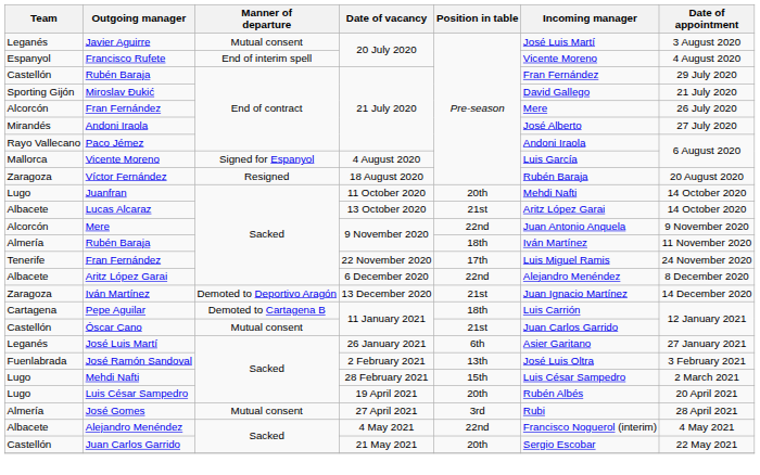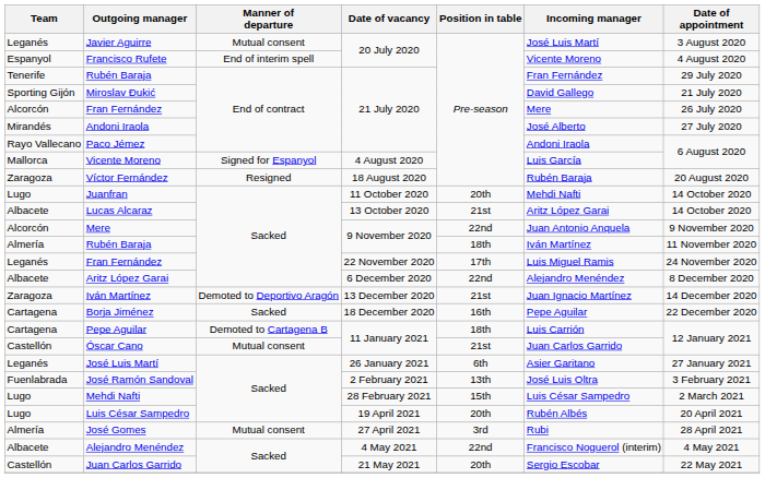 <table class="wikitable sortable">
 <tr>
 <th>Team</th>
 <th>Outgoing manager</th>
 <th>Manner of<br>departure</th>
 <th>Date of vacancy</th>
 <th>Position in table</th>
 <th>Incoming manager</th>
 <th>Date of<br>appointment</th>
 </tr>
 <tr>
 <td>Leganés</td>
 <td> <a href='#'>Javier Aguirre</a></td>
 <td align=center>Mutual consent</td>
 <td rowspan=2 align=center>20 July 2020</td>
 <td rowspan=9 align=center><em>Pre-season</em></td>
 <td> <a href='#'>José Luis Martí</a></td>
 <td align=center>3 August 2020</td>
 </tr>
 <tr>
 <td>Espanyol</td>
 <td> <a href='#'>Francisco Rufete</a></td>
 <td align=center>End of interim spell</td>
 <td> <a href='#'>Vicente Moreno</a></td>
 <td align=center>4 August 2020</td>
 </tr>
 <tr>
-<td>Castellón</td>
+<td>Tenerife</td>
 <td> <a href='#'>Rubén Baraja</a></td>
 <td rowspan=5 align=center>End of contract</td>
 <td rowspan=5 align=center>21 July 2020</td>
 <td> <a href='#'>Fran Fernández</a></td>
 <td align=center>29 July 2020</td>
 </tr>
 <tr>
 <td>Sporting Gijón</td>
 <td> <a href='#'>Miroslav Đukić</a></td>
 <td> <a href='#'>David Gallego</a></td>
 <td align=center>21 July 2020</td>
 </tr>
 <tr>
 <td>Alcorcón</td>
 <td> <a href='#'>Fran Fernández</a></td>
 <td> <a href='#'>Mere</a></td>
 <td align=center>26 July 2020</td>
 </tr>
 <tr>
 <td>Mirandés</td>
 <td> <a href='#'>Andoni Iraola</a></td>
 <td> <a href='#'>José Alberto</a></td>
 <td align=center>27 July 2020</td>
 </tr>
 <tr>
 <td>Rayo Vallecano</td>
 <td> <a href='#'>Paco Jémez</a></td>
 <td> <a href='#'>Andoni Iraola</a></td>
 <td rowspan=2 align=center>6 August 2020</td>
 </tr>
 <tr>
 <td>Mallorca</td>
 <td> <a href='#'>Vicente Moreno</a></td>
 <td align=center>Signed for <a href='#'>Espanyol</a></td>
 <td align=center>4 August 2020</td>
 <td> <a href='#'>Luis García</a></td>
 </tr>
 <tr>
 <td>Zaragoza</td>
 <td> <a href='#'>Víctor Fernández</a></td>
 <td align=center>Resigned</td>
 <td align=center>18 August 2020</td>
 <td> <a href='#'>Rubén Baraja</a></td>
 <td align=center>20 August 2020</td>
 </tr>
 <tr>
 <td>Lugo</td>
 <td> <a href='#'>Juanfran</a></td>
 <td rowspan=6 align=center>Sacked</td>
 <td align=center>11 October 2020</td>
 <td align=center>20th</td>
 <td> <a href='#'>Mehdi Nafti</a></td>
 <td align=center>14 October 2020</td>
 </tr>
 <tr>
 <td>Albacete</td>
 <td> <a href='#'>Lucas Alcaraz</a></td>
 <td align=center>13 October 2020</td>
 <td align=center>21st</td>
 <td> <a href='#'>Aritz López Garai</a></td>
 <td align=center>14 October 2020</td>
 </tr>
 <tr>
 <td>Alcorcón</td>
 <td> <a href='#'>Mere</a></td>
 <td rowspan=2 align=center>9 November 2020</td>
 <td align=center>22nd</td>
 <td> <a href='#'>Juan Antonio Anquela</a></td>
 <td align=center>9 November 2020</td>
 </tr>
 <tr>
 <td>Almería</td>
 <td> <a href='#'>Rubén Baraja</a></td>
 <td align=center>18th</td>
 <td> <a href='#'>Iván Martínez</a></td>
 <td align=center>11 November 2020</td>
 </tr>
 <tr>
-<td>Tenerife</td>
+<td>Leganés</td>
 <td> <a href='#'>Fran Fernández</a></td>
 <td align=center>22 November 2020</td>
 <td align=center>17th</td>
 <td> <a href='#'>Luis Miguel Ramis</a></td>
 <td align=center>24 November 2020</td>
 </tr>
 <tr>
 <td>Albacete</td>
 <td> <a href='#'>Aritz López Garai</a></td>
 <td align=center>6 December 2020</td>
 <td align=center>22nd</td>
 <td> <a href='#'>Alejandro Menéndez</a></td>
 <td align=center>8 December 2020</td>
 </tr>
 <tr>
 <td>Zaragoza</td>
 <td> <a href='#'>Iván Martínez</a></td>
 <td align=center>Demoted to <a href='#'>Deportivo Aragón</a></td>
 <td align=center>13 December 2020</td>
 <td align=center>21st</td>
 <td> <a href='#'>Juan Ignacio Martínez</a></td>
 <td align=center>14 December 2020</td>
+</tr>
+<tr>
+<td>Cartagena</td>
+<td> <a href='#'>Borja Jiménez</a></td>
+<td align=center>Sacked</td>
+<td align=center>18 December 2020</td>
+<td align=center>16th</td>
+<td> <a href='#'>Pepe Aguilar</a></td>
+<td align=center>22 December 2020</td>
 </tr>
 <tr>
 <td>Cartagena</td>
 <td> <a href='#'>Pepe Aguilar</a></td>
 <td align=center>Demoted to <a href='#'>Cartagena B</a></td>
 <td rowspan=2 align=center>11 January 2021</td>
 <td align=center>18th</td>
 <td> <a href='#'>Luis Carrión</a></td>
 <td rowspan=2 align=center>12 January 2021</td>
 </tr>
 <tr>
 <td>Castellón</td>
 <td> <a href='#'>Óscar Cano</a></td>
 <td align=center>Mutual consent</td>
 <td align=center>21st</td>
 <td> <a href='#'>Juan Carlos Garrido</a></td>
 </tr>
 <tr>
 <td>Leganés</td>
 <td> <a href='#'>José Luis Martí</a></td>
 <td rowspan=4 align=center>Sacked</td>
 <td align=center>26 January 2021</td>
 <td align=center>6th</td>
 <td> <a href='#'>Asier Garitano</a></td>
 <td align=center>27 January 2021</td>
 </tr>
 <tr>
 <td>Fuenlabrada</td>
 <td> <a href='#'>José Ramón Sandoval</a></td>
 <td align=center>2 February 2021</td>
 <td align=center>13th</td>
 <td> <a href='#'>José Luis Oltra</a></td>
 <td align=center>3 February 2021</td>
 </tr>
 <tr>
 <td>Lugo</td>
 <td> <a href='#'>Mehdi Nafti</a></td>
 <td align=center>28 February 2021</td>
 <td align=center>15th</td>
 <td> <a href='#'>Luis César Sampedro</a></td>
 <td align=center>2 March 2021</td>
 </tr>
 <tr>
 <td>Lugo</td>
 <td> <a href='#'>Luis César Sampedro</a></td>
 <td align=center>19 April 2021</td>
 <td align=center>20th</td>
 <td> <a href='#'>Rubén Albés</a></td>
 <td align=center>20 April 2021</td>
 </tr>
 <tr>
 <td>Almería</td>
 <td> <a href='#'>José Gomes</a></td>
 <td align=center>Mutual consent</td>
 <td align=center>27 April 2021</td>
 <td align=center>3rd</td>
 <td> <a href='#'>Rubi</a></td>
 <td align=center>28 April 2021</td>
 </tr>
 <tr>
 <td>Albacete</td>
 <td> <a href='#'>Alejandro Menéndez</a></td>
 <td rowspan=2 align=center>Sacked</td>
 <td align=center>4 May 2021</td>
 <td align=center>22nd</td>
 <td> <a href='#'>Francisco Noguerol</a> (interim)</td>
 <td align=center>4 May 2021</td>
 </tr>
 <tr>
 <td>Castellón</td>
 <td> <a href='#'>Juan Carlos Garrido</a></td>
 <td align=center>21 May 2021</td>
 <td align=center>20th</td>
 <td> <a href='#'>Sergio Escobar</a></td>
 <td align=center>22 May 2021</td>
 </tr>
 <tr>
 </tr>
 </table>
